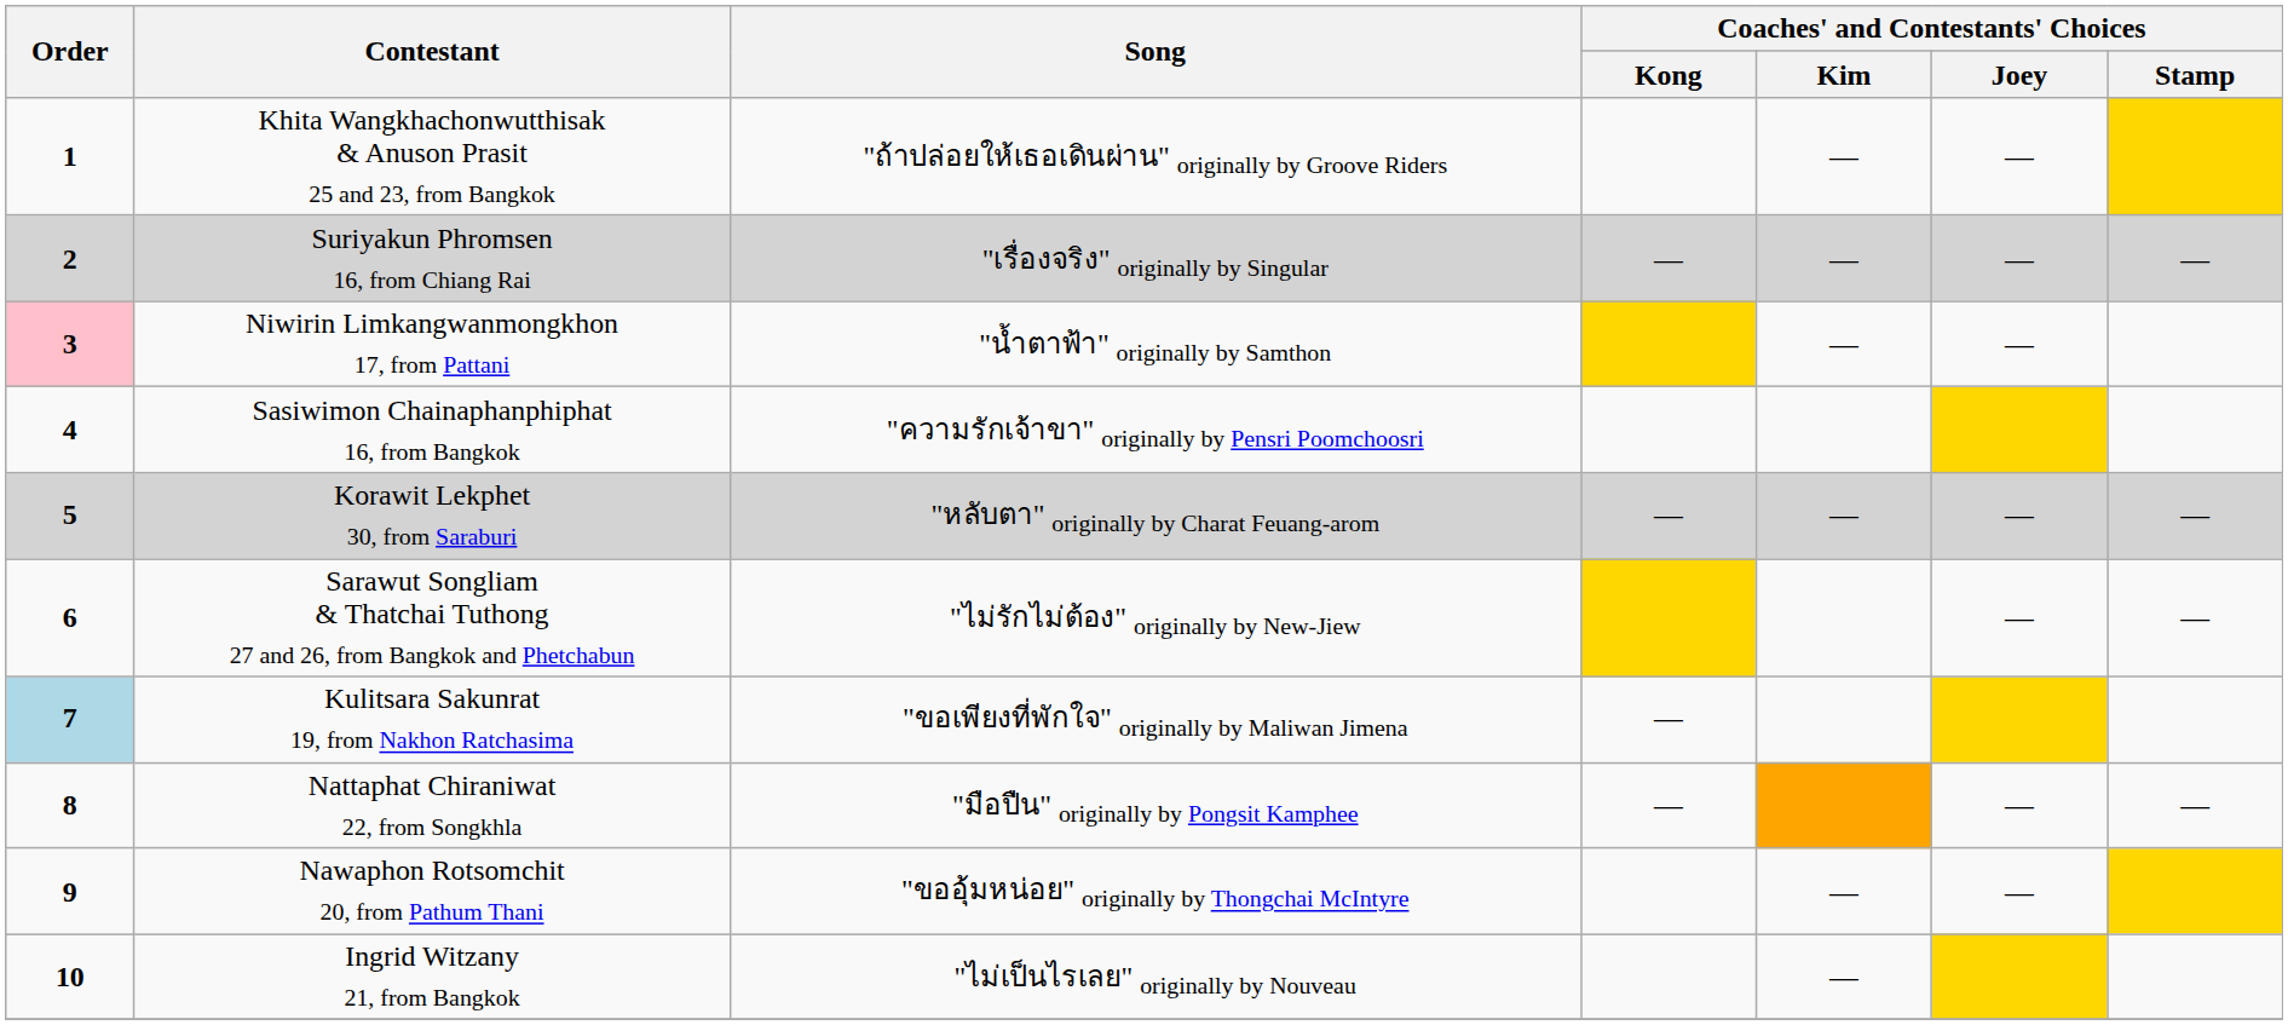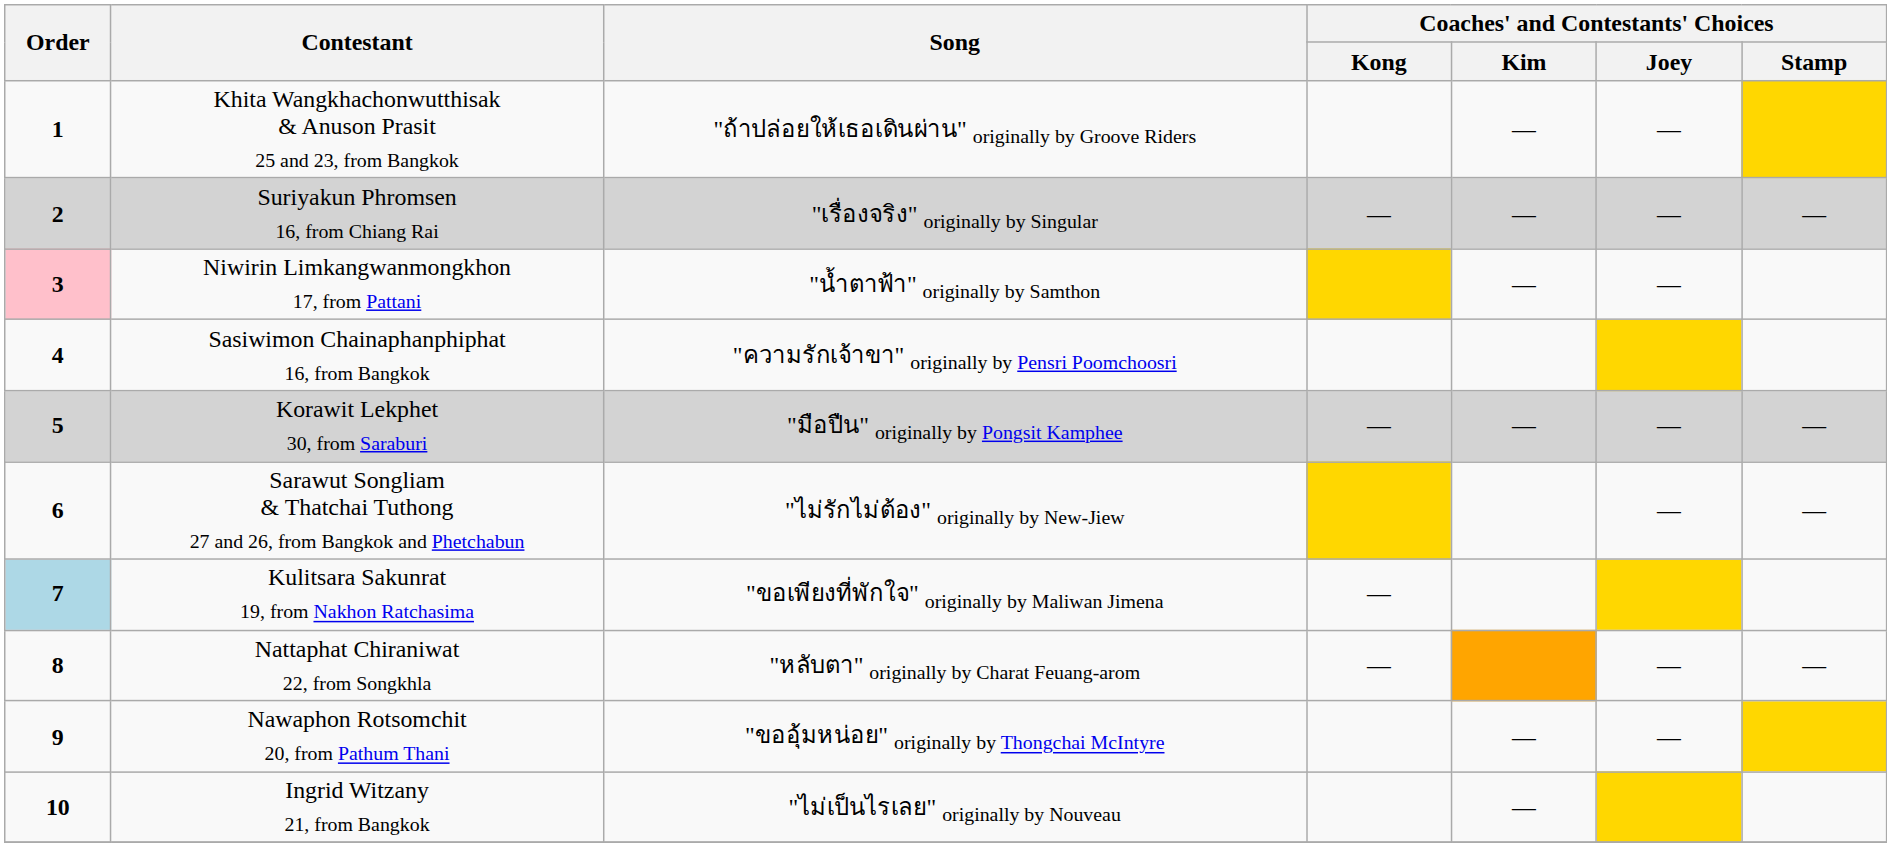 <table class="wikitable" style="text-align:center; width:100%;">
 <tr>
 <th rowspan=2>Order</th>
 <th rowspan=2>Contestant</th>
 <th rowspan=2>Song</th>
 <th colspan=4>Coaches' and Contestants' Choices</th>
 </tr>
 <tr>
 <th width="90">Kong</th>
 <th width="90">Kim</th>
 <th width="90">Joey</th>
 <th width="90">Stamp</th>
 </tr>
 <tr>
 <td align="center"><strong>1</strong></td>
 <td>Khita Wangkhachonwutthisak<br> & Anuson Prasit<br><sub>25 and 23, from Bangkok</sub></td>
 <td>"ถ้าปล่อยให้เธอเดินผ่าน" <sub>originally by Groove Riders</sub></td>
 <td style="text-align:center;"></td>
 <td style="text-align:center;">—</td>
 <td style="text-align:center;">—</td>
 <td style="background:gold;text-align:center;"></td>
 </tr>
 <tr bgcolor=lightgrey>
 <td align="center"><strong>2</strong></td>
 <td>Suriyakun Phromsen<br><sub>16, from Chiang Rai</sub></td>
 <td>"เรื่องจริง" <sub>originally by Singular</sub></td>
 <td style="text-align:center;">—</td>
 <td style="text-align:center;">—</td>
 <td style="text-align:center;">—</td>
 <td style="text-align:center;">—</td>
 </tr>
 <tr>
 <td align="center" style="background: pink;"><strong>3</strong></td>
 <td>Niwirin Limkangwanmongkhon<br><sub>17, from <a href='#'>Pattani</a></sub></td>
 <td>"น้ำตาฟ้า" <sub>originally by Samthon</sub></td>
 <td style="background:gold;text-align:center;"></td>
 <td style="text-align:center;">—</td>
 <td style="text-align:center;">—</td>
 <td style="text-align:center;"></td>
 </tr>
 <tr>
 <td align="center"><strong>4</strong></td>
 <td>Sasiwimon Chainaphanphiphat<br><sub>16, from Bangkok</sub></td>
 <td>"ความรักเจ้าขา" <sub>originally by <a href='#'>Pensri Poomchoosri</a></sub></td>
 <td style="text-align:center;"></td>
 <td style="text-align:center;"></td>
 <td style="background:gold;text-align:center;"></td>
 <td style="text-align:center;"></td>
 </tr>
 <tr bgcolor=lightgrey>
 <td align="center"><strong>5</strong></td>
 <td>Korawit Lekphet<br><sub>30, from <a href='#'>Saraburi</a></sub></td>
-<td>"หลับตา" <sub>originally by Charat Feuang-arom</sub></td>
+<td>"มือปืน" <sub>originally by <a href='#'>Pongsit Kamphee</a></sub></td>
 <td style="text-align:center;">—</td>
 <td style="text-align:center;">—</td>
 <td style="text-align:center;">—</td>
 <td style="text-align:center;">—</td>
 </tr>
 <tr>
 <td align="center"><strong>6</strong></td>
 <td>Sarawut Songliam<br> & Thatchai Tuthong<br><sub>27 and 26, from Bangkok and <a href='#'>Phetchabun</a></sub></td>
 <td>"ไม่รักไม่ต้อง" <sub>originally by New-Jiew</sub></td>
 <td style="background:gold;text-align:center;"></td>
 <td style="text-align:center;"></td>
 <td style="text-align:center;">—</td>
 <td style="text-align:center;">—</td>
 </tr>
 <tr>
 <td align="center" style="background: lightblue;"><strong>7</strong></td>
 <td>Kulitsara Sakunrat<br><sub>19, from <a href='#'>Nakhon Ratchasima</a></sub></td>
 <td>"ขอเพียงที่พักใจ" <sub>originally by Maliwan Jimena</sub></td>
 <td style="text-align:center;">—</td>
 <td style="text-align:center;"></td>
 <td style="background:gold;text-align:center;"></td>
 <td style="text-align:center;"></td>
 </tr>
 <tr>
 <td align="center"><strong>8</strong></td>
 <td>Nattaphat Chiraniwat<br><sub>22, from Songkhla</sub></td>
-<td>"มือปืน" <sub>originally by <a href='#'>Pongsit Kamphee</a></sub></td>
+<td>"หลับตา" <sub>originally by Charat Feuang-arom</sub></td>
 <td style="text-align:center;">—</td>
 <td style="background:orange;text-align:center;"></td>
 <td style="text-align:center;">—</td>
 <td style="text-align:center;">—</td>
 </tr>
 <tr>
 <td align="center"><strong>9</strong></td>
 <td>Nawaphon Rotsomchit<br><sub>20, from <a href='#'>Pathum Thani</a></sub></td>
 <td>"ขออุ้มหน่อย" <sub>originally by <a href='#'>Thongchai McIntyre</a></sub></td>
 <td style="text-align:center;"></td>
 <td style="text-align:center;">—</td>
 <td style="text-align:center;">—</td>
 <td style="background:gold;text-align:center;"></td>
 </tr>
 <tr>
 <td align="center"><strong>10</strong></td>
 <td>Ingrid Witzany<br><sub>21, from Bangkok</sub></td>
 <td>"ไม่เป็นไรเลย" <sub>originally by Nouveau</sub></td>
 <td style="text-align:center;"></td>
 <td style="text-align:center;">—</td>
 <td style="background:gold;text-align:center;"></td>
 <td style="text-align:center;"></td>
 </tr>
 <tr>
 </tr>
 </table>
